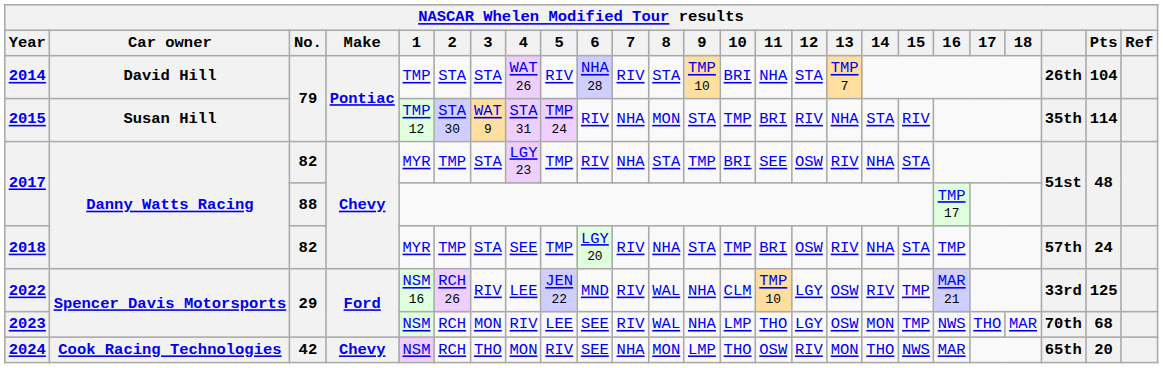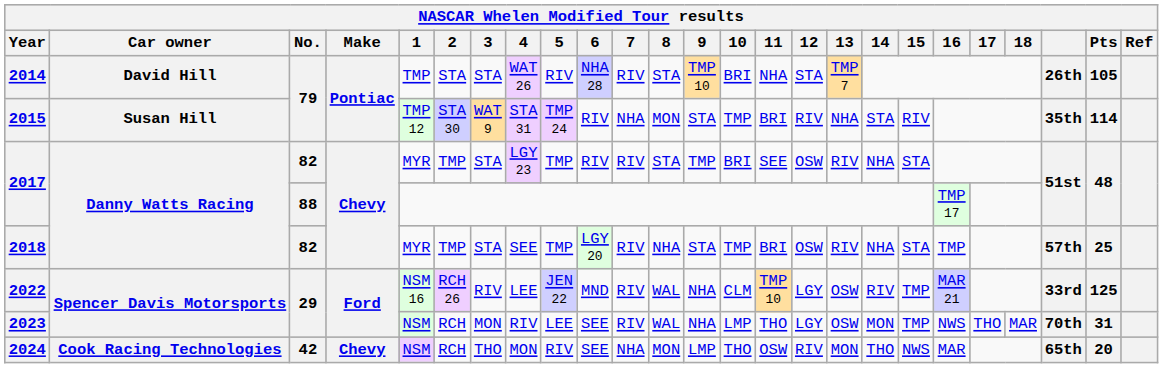 <table class="wikitable" style="text-align:center; font-size:75%">
 <tr>
 <th colspan=25><a href='#'>NASCAR Whelen Modified Tour</a> results</th>
 </tr>
 <tr>
 <th>Year</th>
 <th>Car owner</th>
 <th>No.</th>
 <th>Make</th>
 <th>1</th>
 <th>2</th>
 <th>3</th>
 <th>4</th>
 <th>5</th>
 <th>6</th>
 <th>7</th>
 <th>8</th>
 <th>9</th>
 <th>10</th>
 <th>11</th>
 <th>12</th>
 <th>13</th>
 <th>14</th>
 <th>15</th>
 <th>16</th>
 <th>17</th>
 <th>18</th>
 <th></th>
 <th>Pts</th>
 <th>Ref</th>
 </tr>
 <tr>
 <th><a href='#'>2014</a></th>
 <th>David Hill</th>
 <th rowspan=2>79</th>
 <th rowspan=2><a href='#'>Pontiac</a></th>
 <td><a href='#'>TMP</a></td>
 <td><a href='#'>STA</a></td>
 <td><a href='#'>STA</a></td>
 <td style="background:#EFCFFF;"><a href='#'>WAT</a><br><small>26</small></td>
 <td><a href='#'>RIV</a></td>
 <td style="background:#CFCFFF;"><a href='#'>NHA</a><br><small>28</small></td>
 <td><a href='#'>RIV</a></td>
 <td><a href='#'>STA</a></td>
 <td style="background:#FFDF9F;"><a href='#'>TMP</a><br><small>10</small></td>
 <td><a href='#'>BRI</a></td>
 <td><a href='#'>NHA</a></td>
 <td><a href='#'>STA</a></td>
 <td style="background:#FFDF9F;"><a href='#'>TMP</a><br><small>7</small></td>
 <td colspan=5></td>
 <th>26th</th>
-<th>104</th>
+<th>105</th>
 <th></th>
 </tr>
 <tr>
 <th><a href='#'>2015</a></th>
 <th>Susan Hill</th>
 <td style="background:#DFFFDF;"><a href='#'>TMP</a><br><small>12</small></td>
 <td style="background:#CFCFFF;"><a href='#'>STA</a><br><small>30</small></td>
 <td style="background:#FFDF9F;"><a href='#'>WAT</a><br><small>9</small></td>
 <td style="background:#EFCFFF;"><a href='#'>STA</a><br><small>31</small></td>
 <td style="background:#EFCFFF;"><a href='#'>TMP</a><br><small>24</small></td>
 <td><a href='#'>RIV</a></td>
 <td><a href='#'>NHA</a></td>
 <td><a href='#'>MON</a></td>
 <td><a href='#'>STA</a></td>
 <td><a href='#'>TMP</a></td>
 <td><a href='#'>BRI</a></td>
 <td><a href='#'>RIV</a></td>
 <td><a href='#'>NHA</a></td>
 <td><a href='#'>STA</a></td>
 <td><a href='#'>RIV</a></td>
 <td colspan=3></td>
 <th>35th</th>
 <th>114</th>
 <th></th>
 </tr>
 <tr>
 <th rowspan=2><a href='#'>2017</a></th>
 <th rowspan=3><a href='#'>Danny Watts Racing</a></th>
 <th>82</th>
 <th rowspan=3><a href='#'>Chevy</a></th>
 <td><a href='#'>MYR</a></td>
 <td><a href='#'>TMP</a></td>
 <td><a href='#'>STA</a></td>
 <td style="background:#EFCFFF;"><a href='#'>LGY</a><br><small>23</small></td>
 <td><a href='#'>TMP</a></td>
 <td><a href='#'>RIV</a></td>
-<td><a href='#'>NHA</a></td>
+<td><a href='#'>RIV</a></td>
 <td><a href='#'>STA</a></td>
 <td><a href='#'>TMP</a></td>
 <td><a href='#'>BRI</a></td>
 <td><a href='#'>SEE</a></td>
 <td><a href='#'>OSW</a></td>
 <td><a href='#'>RIV</a></td>
 <td><a href='#'>NHA</a></td>
 <td><a href='#'>STA</a></td>
 <td colspan=3></td>
 <th rowspan=2>51st</th>
 <th rowspan=2>48</th>
 <th rowspan=2></th>
 </tr>
 <tr>
 <th>88</th>
 <td colspan=15></td>
 <td style="background:#DFFFDF;"><a href='#'>TMP</a><br><small>17</small></td>
 </tr>
 <tr>
 <th><a href='#'>2018</a></th>
 <th>82</th>
 <td><a href='#'>MYR</a></td>
 <td><a href='#'>TMP</a></td>
 <td><a href='#'>STA</a></td>
 <td><a href='#'>SEE</a></td>
 <td><a href='#'>TMP</a></td>
 <td style="background:#DFFFDF;"><a href='#'>LGY</a><br><small>20</small></td>
 <td><a href='#'>RIV</a></td>
 <td><a href='#'>NHA</a></td>
 <td><a href='#'>STA</a></td>
 <td><a href='#'>TMP</a></td>
 <td><a href='#'>BRI</a></td>
 <td><a href='#'>OSW</a></td>
 <td><a href='#'>RIV</a></td>
 <td><a href='#'>NHA</a></td>
 <td><a href='#'>STA</a></td>
 <td><a href='#'>TMP</a></td>
 <td colspan=2></td>
 <th>57th</th>
-<th>24</th>
+<th>25</th>
 <th></th>
 </tr>
 <tr>
 <th><a href='#'>2022</a></th>
 <th rowspan=2><a href='#'>Spencer Davis Motorsports</a></th>
 <th rowspan=2>29</th>
 <th rowspan=2><a href='#'>Ford</a></th>
 <td style="background:#DFFFDF;"><a href='#'>NSM</a><br><small>16</small></td>
 <td style="background:#EFCFFF;"><a href='#'>RCH</a><br><small>26</small></td>
 <td><a href='#'>RIV</a></td>
 <td><a href='#'>LEE</a></td>
 <td style="background:#CFCFFF;"><a href='#'>JEN</a><br><small>22</small></td>
 <td><a href='#'>MND</a></td>
 <td><a href='#'>RIV</a></td>
 <td><a href='#'>WAL</a></td>
 <td><a href='#'>NHA</a></td>
 <td><a href='#'>CLM</a></td>
 <td style="background:#FFDF9F;"><a href='#'>TMP</a><br><small>10</small></td>
 <td><a href='#'>LGY</a></td>
 <td><a href='#'>OSW</a></td>
 <td><a href='#'>RIV</a></td>
 <td><a href='#'>TMP</a></td>
 <td style="background:#CFCFFF;"><a href='#'>MAR</a><br><small>21</small></td>
 <td colspan=2></td>
 <th>33rd</th>
 <th>125</th>
 <th></th>
 </tr>
 <tr>
 <th><a href='#'>2023</a></th>
 <td style="background:#DFFFDF;"><a href='#'>NSM</a><br></td>
 <td><a href='#'>RCH</a></td>
 <td><a href='#'>MON</a></td>
 <td><a href='#'>RIV</a></td>
 <td><a href='#'>LEE</a></td>
 <td><a href='#'>SEE</a></td>
 <td><a href='#'>RIV</a></td>
 <td><a href='#'>WAL</a></td>
 <td><a href='#'>NHA</a></td>
 <td><a href='#'>LMP</a></td>
 <td><a href='#'>THO</a></td>
 <td><a href='#'>LGY</a></td>
 <td><a href='#'>OSW</a></td>
 <td><a href='#'>MON</a></td>
 <td><a href='#'>TMP</a></td>
 <td><a href='#'>NWS</a></td>
 <td><a href='#'>THO</a></td>
 <td><a href='#'>MAR</a></td>
 <th>70th</th>
-<th>68</th>
+<th>31</th>
 <th></th>
 </tr>
 <tr>
 <th><a href='#'>2024</a></th>
 <th><a href='#'>Cook Racing Technologies</a></th>
 <th>42</th>
 <th><a href='#'>Chevy</a></th>
 <td style="background:#EFCFFF;"><a href='#'>NSM</a><br></td>
 <td><a href='#'>RCH</a></td>
 <td><a href='#'>THO</a></td>
 <td><a href='#'>MON</a></td>
 <td><a href='#'>RIV</a></td>
 <td><a href='#'>SEE</a></td>
 <td><a href='#'>NHA</a></td>
 <td><a href='#'>MON</a></td>
 <td><a href='#'>LMP</a></td>
 <td><a href='#'>THO</a></td>
 <td><a href='#'>OSW</a></td>
 <td><a href='#'>RIV</a></td>
 <td><a href='#'>MON</a></td>
 <td><a href='#'>THO</a></td>
 <td><a href='#'>NWS</a></td>
 <td><a href='#'>MAR</a></td>
 <td colspan=2></td>
 <th>65th</th>
 <th>20</th>
 <th></th>
 </tr>
 </table>
